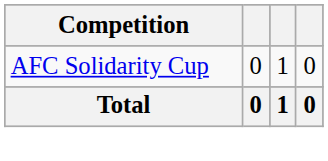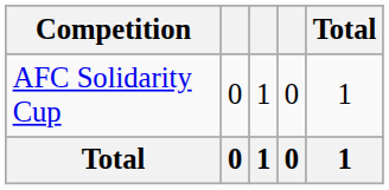 <table class="wikitable" style="width:30%; font-size:90%; text-align:center;">
 <tr>
 <th>Competition</th>
 <th></th>
 <th></th>
 <th></th>
+<th>Total</th>
 </tr>
 <tr>
 <td align=left><a href='#'>AFC Solidarity Cup</a></td>
 <td>0</td>
 <td>1</td>
 <td>0</td>
+<td>1</td>
 </tr>
 <tr>
 <th>Total</th>
 <th>0</th>
 <th>1</th>
 <th>0</th>
+<th>1</th>
 </tr>
 </table>
